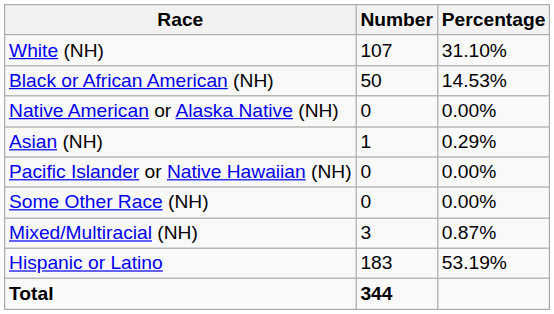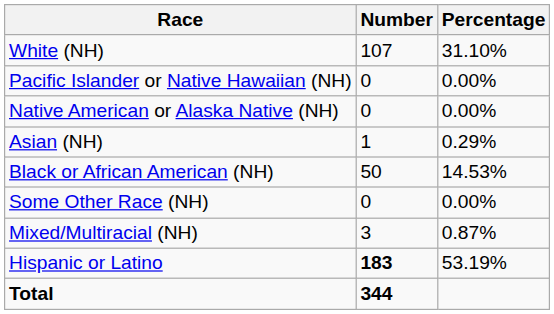 <table class="wikitable">
 <tr>
 <th>Race</th>
 <th>Number</th>
 <th>Percentage</th>
 </tr>
 <tr>
 <td><a href='#'>White</a> (NH)</td>
 <td>107</td>
 <td>31.10%</td>
 </tr>
 <tr>
-<td><a href='#'>Black or African American</a> (NH)</td>
-<td>50</td>
-<td>14.53%</td>
+<td><a href='#'>Pacific Islander</a> or <a href='#'>Native Hawaiian</a> (NH)</td>
+<td>0</td>
+<td>0.00%</td>
 </tr>
 <tr>
 <td><a href='#'>Native American</a> or <a href='#'>Alaska Native</a> (NH)</td>
 <td>0</td>
 <td>0.00%</td>
 </tr>
 <tr>
 <td><a href='#'>Asian</a> (NH)</td>
 <td>1</td>
 <td>0.29%</td>
 </tr>
 <tr>
-<td><a href='#'>Pacific Islander</a> or <a href='#'>Native Hawaiian</a> (NH)</td>
-<td>0</td>
-<td>0.00%</td>
+<td><a href='#'>Black or African American</a> (NH)</td>
+<td>50</td>
+<td>14.53%</td>
 </tr>
 <tr>
 <td><a href='#'>Some Other Race</a> (NH)</td>
 <td>0</td>
 <td>0.00%</td>
 </tr>
 <tr>
 <td><a href='#'>Mixed/Multiracial</a> (NH)</td>
 <td>3</td>
 <td>0.87%</td>
 </tr>
 <tr>
 <td><a href='#'>Hispanic or Latino</a></td>
-<td>183</td>
+<td><strong>183</strong></td>
 <td>53.19%</td>
 </tr>
 <tr>
 <td><strong>Total</strong></td>
 <td><strong>344</strong></td>
 </tr>
 </table>
